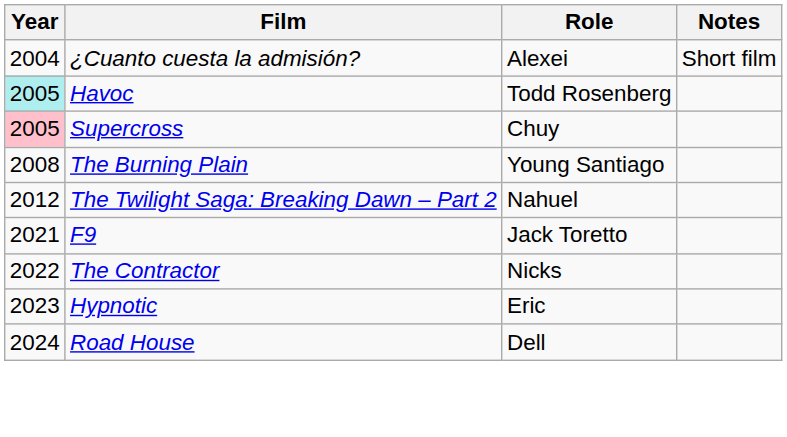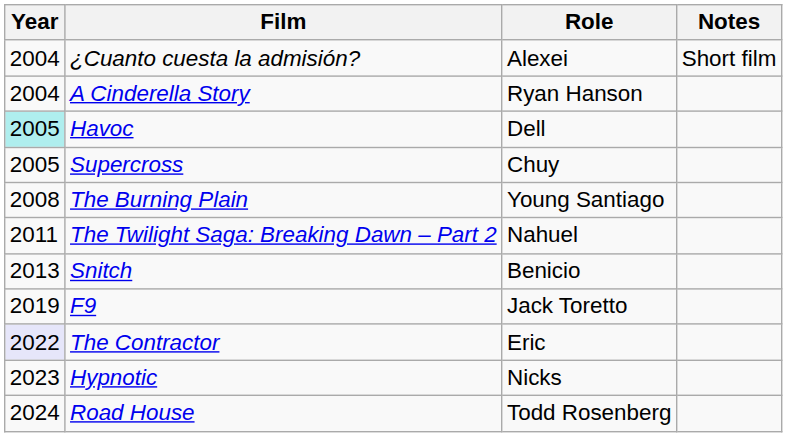 <table class="wikitable plainrwheaders">
 <tr>
 <th>Year</th>
 <th>Film</th>
 <th>Role</th>
 <th class="unsortable">Notes</th>
 </tr>
 <tr>
 <td>2004</td>
 <td><em>¿Cuanto cuesta la admisión?</em></td>
 <td>Alexei</td>
 <td>Short film</td>
 </tr>
 <tr>
-<td style="background: paleturquoise;">2005</td>
-<td><em><a href='#'>Havoc</a></em></td>
-<td>Todd Rosenberg</td>
+<td>2004</td>
+<td><em><a href='#'>A Cinderella Story</a></em></td>
+<td>Ryan Hanson</td>
 <td></td>
 </tr>
 <tr>
-<td style="background: pink;">2005</td>
+<td style="background: paleturquoise;">2005</td>
+<td><em><a href='#'>Havoc</a></em></td>
+<td>Dell</td>
+<td></td>
+</tr>
+<tr>
+<td>2005</td>
 <td><em><a href='#'>Supercross</a></em></td>
 <td>Chuy</td>
 <td></td>
 </tr>
 <tr>
 <td>2008</td>
 <td><em><a href='#'>The Burning Plain</a></em></td>
 <td>Young Santiago</td>
 <td></td>
 </tr>
 <tr>
-<td>2012</td>
+<td>2011</td>
 <td><em><a href='#'>The Twilight Saga: Breaking Dawn – Part 2</a></em></td>
 <td>Nahuel</td>
 <td></td>
 </tr>
 <tr>
-<td>2021</td>
+<td>2013</td>
+<td><em><a href='#'>Snitch</a></em></td>
+<td>Benicio</td>
+<td></td>
+</tr>
+<tr>
+<td>2019</td>
 <td><em><a href='#'>F9</a></em></td>
 <td>Jack Toretto</td>
 <td></td>
 </tr>
 <tr>
-<td>2022</td>
+<td style="background: lavender;">2022</td>
 <td><em><a href='#'>The Contractor</a></em></td>
-<td>Nicks</td>
+<td>Eric</td>
 <td></td>
 </tr>
 <tr>
 <td>2023</td>
 <td><em><a href='#'>Hypnotic</a></em></td>
-<td>Eric</td>
+<td>Nicks</td>
 <td></td>
 </tr>
 <tr>
 <td>2024</td>
 <td><em><a href='#'>Road House</a></em></td>
-<td>Dell</td>
+<td>Todd Rosenberg</td>
 <td></td>
 </tr>
 </table>
